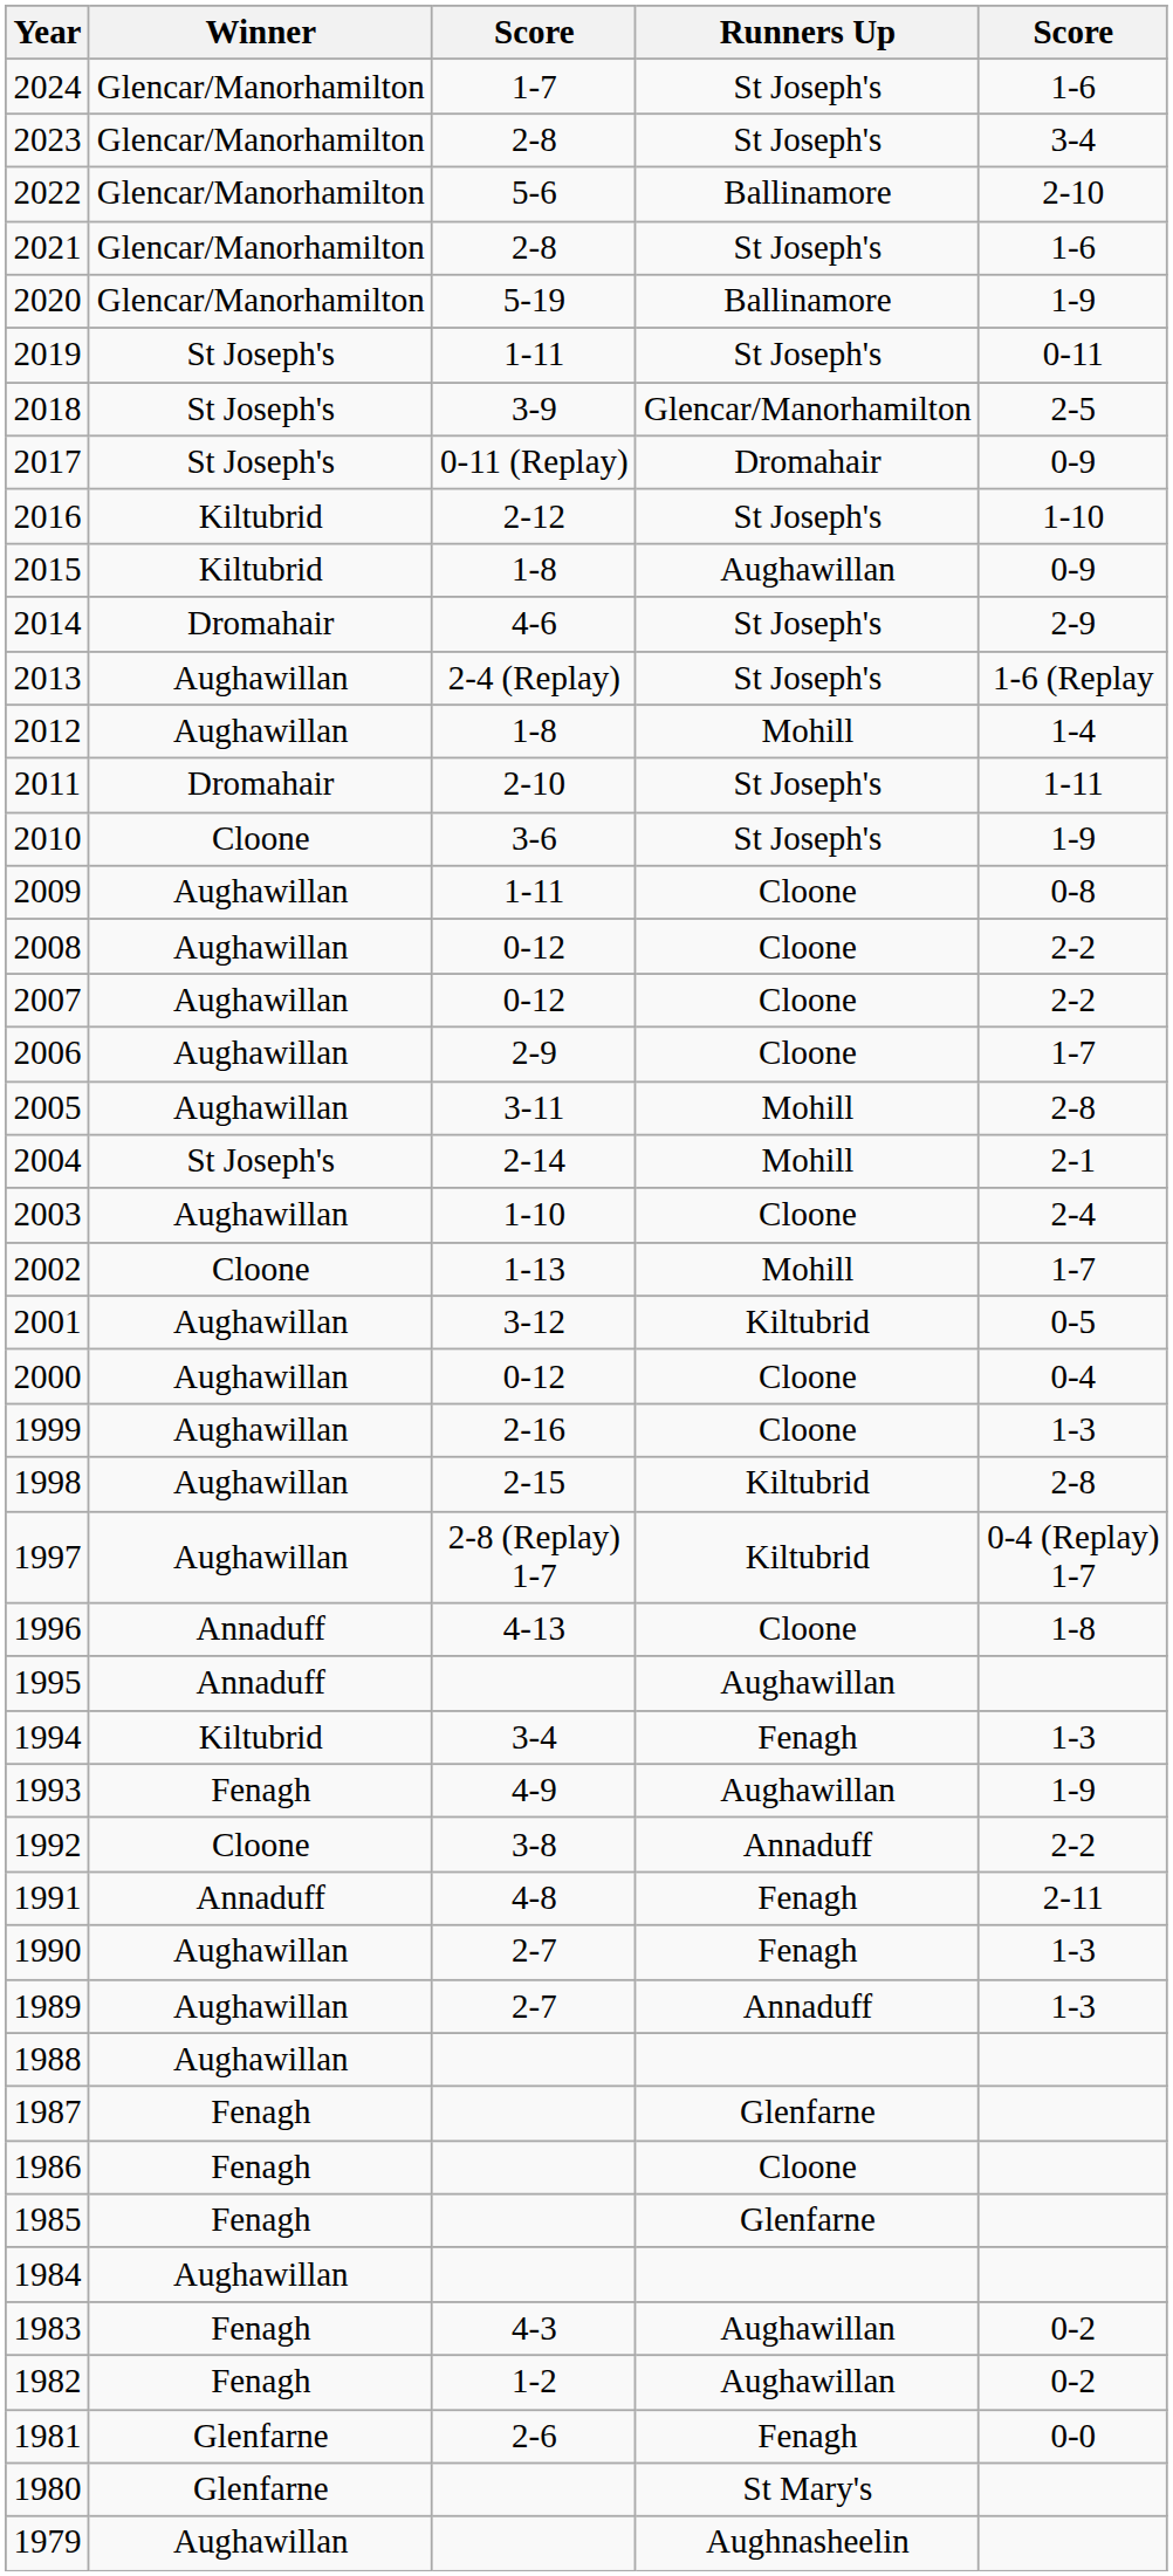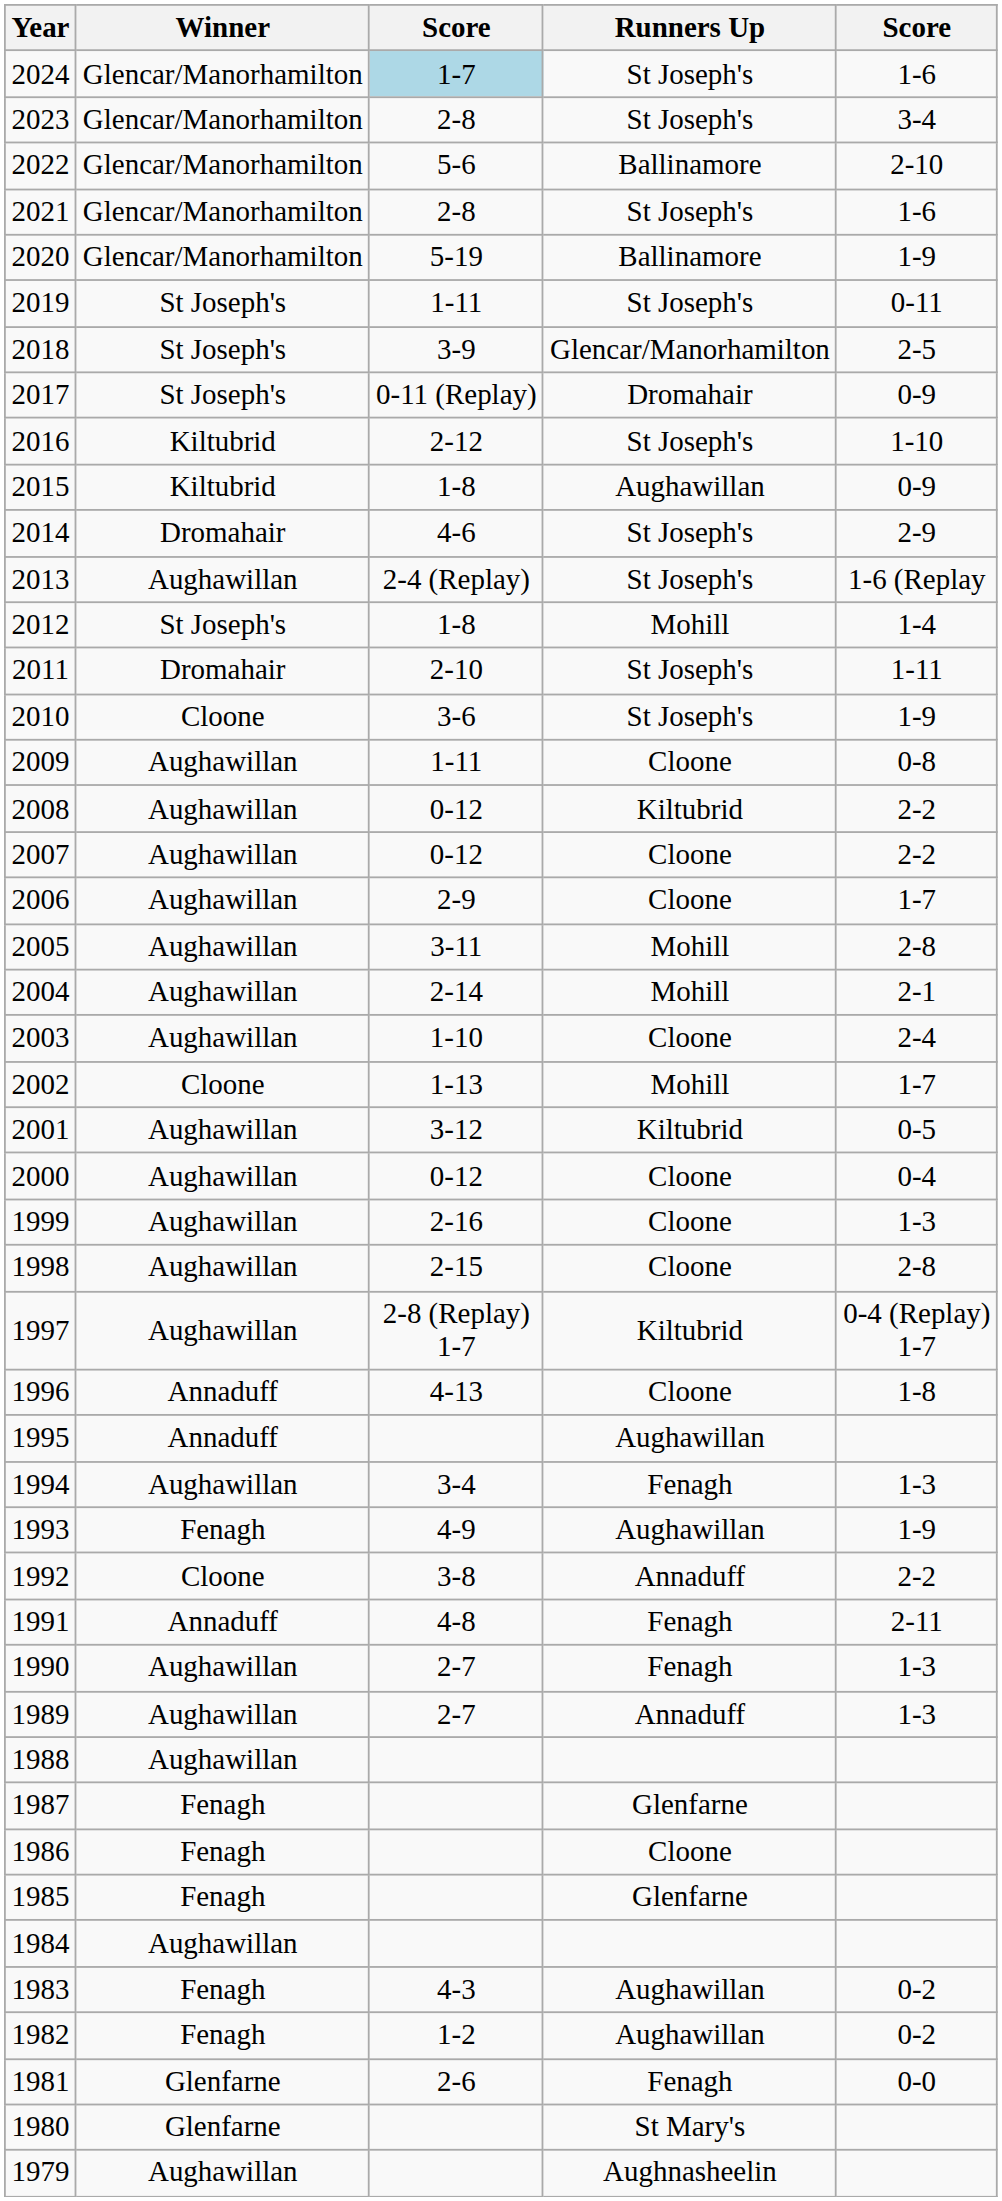 <table class="wikitable sortable" style="text-align:center;">
 <tr>
 <th>Year</th>
 <th>Winner</th>
 <th>Score</th>
 <th>Runners Up</th>
 <th>Score</th>
 </tr>
 <tr>
 <td>2024</td>
 <td>Glencar/Manorhamilton</td>
-<td>1-7</td>
+<td style="background: lightblue;">1-7</td>
 <td>St Joseph's</td>
 <td>1-6</td>
 </tr>
 <tr>
 <td>2023</td>
 <td>Glencar/Manorhamilton</td>
 <td>2-8</td>
 <td>St Joseph's</td>
 <td>3-4</td>
 </tr>
 <tr>
 <td>2022</td>
 <td>Glencar/Manorhamilton</td>
 <td>5-6</td>
 <td>Ballinamore</td>
 <td>2-10</td>
 </tr>
 <tr>
 <td>2021</td>
 <td>Glencar/Manorhamilton</td>
 <td>2-8</td>
 <td>St Joseph's</td>
 <td>1-6</td>
 </tr>
 <tr>
 <td>2020</td>
 <td>Glencar/Manorhamilton</td>
 <td>5-19</td>
 <td>Ballinamore</td>
 <td>1-9</td>
 </tr>
 <tr>
 <td>2019</td>
 <td>St Joseph's</td>
 <td>1-11</td>
 <td>St Joseph's</td>
 <td>0-11</td>
 </tr>
 <tr>
 <td>2018</td>
 <td>St Joseph's</td>
 <td>3-9</td>
 <td>Glencar/Manorhamilton</td>
 <td>2-5</td>
 </tr>
 <tr>
 <td>2017</td>
 <td>St Joseph's</td>
 <td>0-11 (Replay)</td>
 <td>Dromahair</td>
 <td>0-9</td>
 </tr>
 <tr>
 <td>2016</td>
 <td>Kiltubrid</td>
 <td>2-12</td>
 <td>St Joseph's</td>
 <td>1-10</td>
 </tr>
 <tr>
 <td>2015</td>
 <td>Kiltubrid</td>
 <td>1-8</td>
 <td>Aughawillan</td>
 <td>0-9</td>
 </tr>
 <tr>
 <td>2014</td>
 <td>Dromahair</td>
 <td>4-6</td>
 <td>St Joseph's</td>
 <td>2-9</td>
 </tr>
 <tr>
 <td>2013</td>
 <td>Aughawillan</td>
 <td>2-4 (Replay)</td>
 <td>St Joseph's</td>
 <td>1-6 (Replay</td>
 </tr>
 <tr>
 <td>2012</td>
-<td>Aughawillan</td>
+<td>St Joseph's</td>
 <td>1-8</td>
 <td>Mohill</td>
 <td>1-4</td>
 </tr>
 <tr>
 <td>2011</td>
 <td>Dromahair</td>
 <td>2-10</td>
 <td>St Joseph's</td>
 <td>1-11</td>
 </tr>
 <tr>
 <td>2010</td>
 <td>Cloone</td>
 <td>3-6</td>
 <td>St Joseph's</td>
 <td>1-9</td>
 </tr>
 <tr>
 <td>2009</td>
 <td>Aughawillan</td>
 <td>1-11</td>
 <td>Cloone</td>
 <td>0-8</td>
 </tr>
 <tr>
 <td>2008</td>
 <td>Aughawillan</td>
 <td>0-12</td>
-<td>Cloone</td>
+<td>Kiltubrid</td>
 <td>2-2</td>
 </tr>
 <tr>
 <td>2007</td>
 <td>Aughawillan</td>
 <td>0-12</td>
 <td>Cloone</td>
 <td>2-2</td>
 </tr>
 <tr>
 <td>2006</td>
 <td>Aughawillan</td>
 <td>2-9</td>
 <td>Cloone</td>
 <td>1-7</td>
 </tr>
 <tr>
 <td>2005</td>
 <td>Aughawillan</td>
 <td>3-11</td>
 <td>Mohill</td>
 <td>2-8</td>
 </tr>
 <tr>
 <td>2004</td>
-<td>St Joseph's</td>
+<td>Aughawillan</td>
 <td>2-14</td>
 <td>Mohill</td>
 <td>2-1</td>
 </tr>
 <tr>
 <td>2003</td>
 <td>Aughawillan</td>
 <td>1-10</td>
 <td>Cloone</td>
 <td>2-4</td>
 </tr>
 <tr>
 <td>2002</td>
 <td>Cloone</td>
 <td>1-13</td>
 <td>Mohill</td>
 <td>1-7</td>
 </tr>
 <tr>
 <td>2001</td>
 <td>Aughawillan</td>
 <td>3-12</td>
 <td>Kiltubrid</td>
 <td>0-5</td>
 </tr>
 <tr>
 <td>2000</td>
 <td>Aughawillan</td>
 <td>0-12</td>
 <td>Cloone</td>
 <td>0-4</td>
 </tr>
 <tr>
 <td>1999</td>
 <td>Aughawillan</td>
 <td>2-16</td>
 <td>Cloone</td>
 <td>1-3</td>
 </tr>
 <tr>
 <td>1998</td>
 <td>Aughawillan</td>
 <td>2-15</td>
-<td>Kiltubrid</td>
+<td>Cloone</td>
 <td>2-8</td>
 </tr>
 <tr>
 <td>1997</td>
 <td>Aughawillan</td>
 <td>2-8 (Replay) <br>1-7</td>
 <td>Kiltubrid</td>
 <td>0-4 (Replay) <br>1-7</td>
 </tr>
 <tr>
 <td>1996</td>
 <td>Annaduff</td>
 <td>4-13</td>
 <td>Cloone</td>
 <td>1-8</td>
 </tr>
 <tr>
 <td>1995</td>
 <td>Annaduff</td>
 <td></td>
 <td>Aughawillan</td>
 <td></td>
 </tr>
 <tr>
 <td>1994</td>
-<td>Kiltubrid</td>
+<td>Aughawillan</td>
 <td>3-4</td>
 <td>Fenagh</td>
 <td>1-3</td>
 </tr>
 <tr>
 <td>1993</td>
 <td>Fenagh</td>
 <td>4-9</td>
 <td>Aughawillan</td>
 <td>1-9</td>
 </tr>
 <tr>
 <td>1992</td>
 <td>Cloone</td>
 <td>3-8</td>
 <td>Annaduff</td>
 <td>2-2</td>
 </tr>
 <tr>
 <td>1991</td>
 <td>Annaduff</td>
 <td>4-8</td>
 <td>Fenagh</td>
 <td>2-11</td>
 </tr>
 <tr>
 <td>1990</td>
 <td>Aughawillan</td>
 <td>2-7</td>
 <td>Fenagh</td>
 <td>1-3</td>
 </tr>
 <tr>
 <td>1989</td>
 <td>Aughawillan</td>
 <td>2-7</td>
 <td>Annaduff</td>
 <td>1-3</td>
 </tr>
 <tr>
 <td>1988</td>
 <td>Aughawillan</td>
 <td></td>
 <td></td>
 <td></td>
 </tr>
 <tr>
 <td>1987</td>
 <td>Fenagh</td>
 <td></td>
 <td>Glenfarne</td>
 <td></td>
 </tr>
 <tr>
 <td>1986</td>
 <td>Fenagh</td>
 <td></td>
 <td>Cloone</td>
 <td></td>
 </tr>
 <tr>
 <td>1985</td>
 <td>Fenagh</td>
 <td></td>
 <td>Glenfarne</td>
 <td></td>
 </tr>
 <tr>
 <td>1984</td>
 <td>Aughawillan</td>
 <td></td>
 <td></td>
 <td></td>
 </tr>
 <tr>
 <td>1983</td>
 <td>Fenagh</td>
 <td>4-3</td>
 <td>Aughawillan</td>
 <td>0-2</td>
 </tr>
 <tr>
 <td>1982</td>
 <td>Fenagh</td>
 <td>1-2</td>
 <td>Aughawillan</td>
 <td>0-2</td>
 </tr>
 <tr>
 <td>1981</td>
 <td>Glenfarne</td>
 <td>2-6</td>
 <td>Fenagh</td>
 <td>0-0</td>
 </tr>
 <tr>
 <td>1980</td>
 <td>Glenfarne</td>
 <td></td>
 <td>St Mary's</td>
 <td></td>
 </tr>
 <tr>
 <td>1979</td>
 <td>Aughawillan</td>
 <td></td>
 <td>Aughnasheelin</td>
 <td></td>
 </tr>
 </table>
